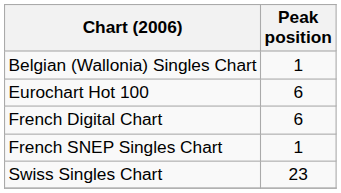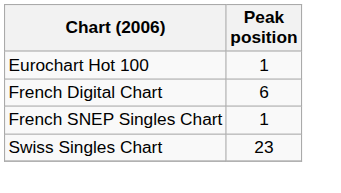 <table class="wikitable sortable">
 <tr>
 <th>Chart (2006)</th>
 <th>Peak<br>position</th>
 </tr>
 <tr>
-<td>Belgian (Wallonia) Singles Chart</td>
+<td>Eurochart Hot 100</td>
 <td align="center">1</td>
-</tr>
-<tr>
-<td>Eurochart Hot 100</td>
-<td align="center">6</td>
 </tr>
 <tr>
 <td>French Digital Chart</td>
 <td align="center">6</td>
 </tr>
 <tr>
 <td>French SNEP Singles Chart</td>
 <td align="center">1</td>
 </tr>
 <tr>
 <td align="left">Swiss Singles Chart</td>
 <td align="center">23</td>
 </tr>
 <tr>
 </tr>
 </table>
